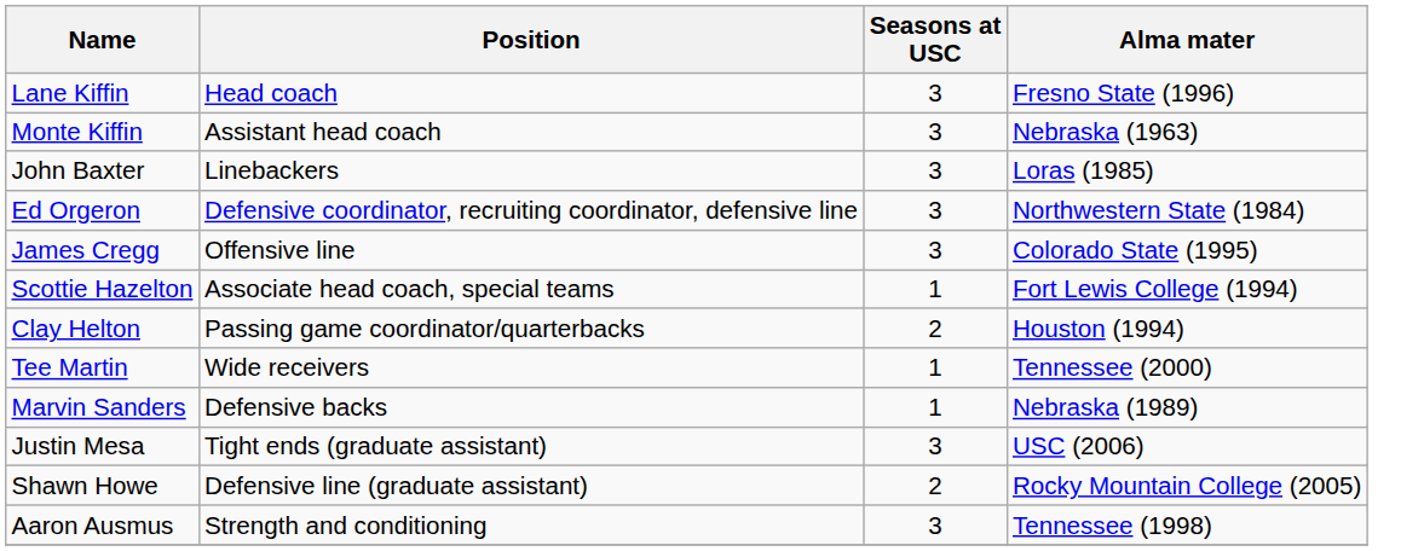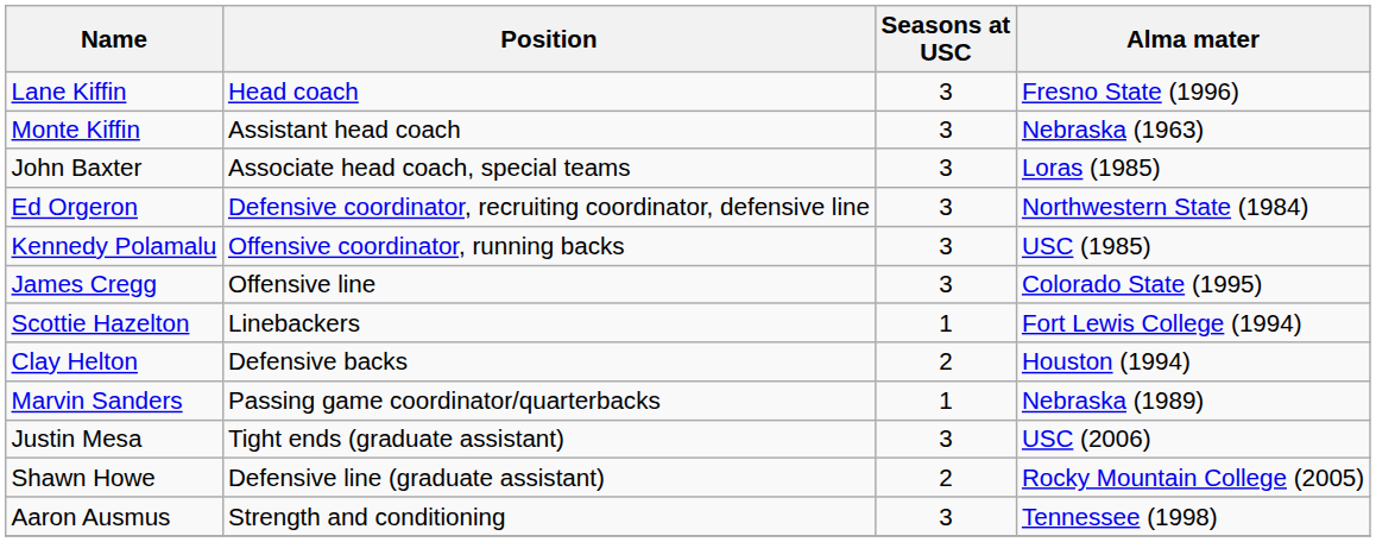 <table class="wikitable" border="1" style="font-size:90%;">
 <tr>
 <th>Name</th>
 <th>Position</th>
 <th>Seasons at<br>USC</th>
 <th>Alma mater</th>
 </tr>
 <tr>
 <td><a href='#'>Lane Kiffin</a></td>
 <td><a href='#'>Head coach</a></td>
 <td align=center>3</td>
 <td><a href='#'>Fresno State</a> (1996)</td>
 </tr>
 <tr>
 <td><a href='#'>Monte Kiffin</a></td>
 <td>Assistant head coach</td>
 <td align=center>3</td>
 <td><a href='#'>Nebraska</a> (1963)</td>
 </tr>
 <tr>
 <td>John Baxter</td>
-<td>Linebackers</td>
+<td>Associate head coach, special teams</td>
 <td align=center>3</td>
 <td><a href='#'>Loras</a> (1985)</td>
 </tr>
 <tr>
 <td><a href='#'>Ed Orgeron</a></td>
 <td><a href='#'>Defensive coordinator</a>, recruiting coordinator, defensive line</td>
 <td align=center>3</td>
 <td><a href='#'>Northwestern State</a> (1984)</td>
 </tr>
 <tr>
+<td><a href='#'>Kennedy Polamalu</a></td>
+<td><a href='#'>Offensive coordinator</a>, running backs</td>
+<td align=center>3</td>
+<td><a href='#'>USC</a> (1985)</td>
+</tr>
+<tr>
 <td><a href='#'>James Cregg</a></td>
 <td>Offensive line</td>
 <td align=center>3</td>
 <td><a href='#'>Colorado State</a> (1995)</td>
 </tr>
 <tr>
 <td><a href='#'>Scottie Hazelton</a></td>
-<td>Associate head coach, special teams</td>
+<td>Linebackers</td>
 <td align=center>1</td>
 <td><a href='#'>Fort Lewis College</a> (1994)</td>
 </tr>
 <tr>
 <td><a href='#'>Clay Helton</a></td>
-<td>Passing game coordinator/quarterbacks</td>
+<td>Defensive backs</td>
 <td align=center>2</td>
 <td><a href='#'>Houston</a> (1994)</td>
 </tr>
 <tr>
-<td><a href='#'>Tee Martin</a></td>
-<td>Wide receivers</td>
-<td align=center>1</td>
-<td><a href='#'>Tennessee</a> (2000)</td>
-</tr>
-<tr>
 <td><a href='#'>Marvin Sanders</a></td>
-<td>Defensive backs</td>
+<td>Passing game coordinator/quarterbacks</td>
 <td align=center>1</td>
 <td><a href='#'>Nebraska</a> (1989)</td>
 </tr>
 <tr>
 <td>Justin Mesa</td>
 <td>Tight ends (graduate assistant)</td>
 <td align=center>3</td>
 <td><a href='#'>USC</a> (2006)</td>
 </tr>
 <tr>
 <td>Shawn Howe</td>
 <td>Defensive line (graduate assistant)</td>
 <td align=center>2</td>
 <td><a href='#'>Rocky Mountain College</a> (2005)</td>
 </tr>
 <tr>
 <td>Aaron Ausmus</td>
 <td>Strength and conditioning</td>
 <td align=center>3</td>
 <td><a href='#'>Tennessee</a> (1998)</td>
 </tr>
 <tr>
 </tr>
 </table>
